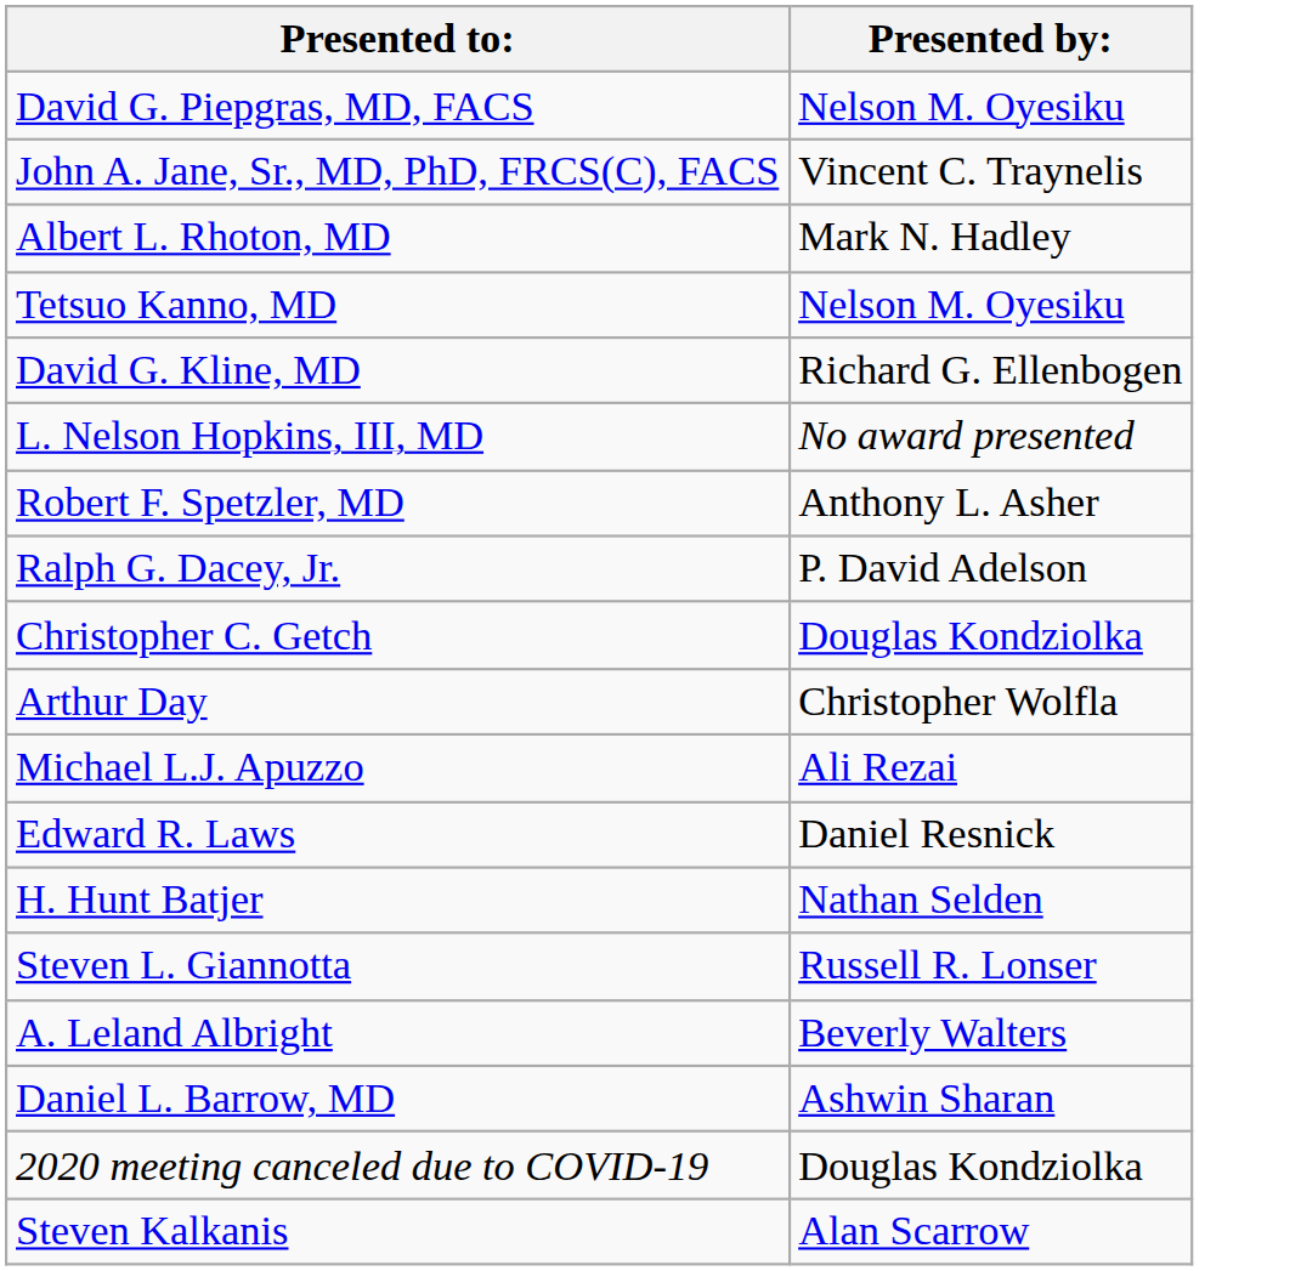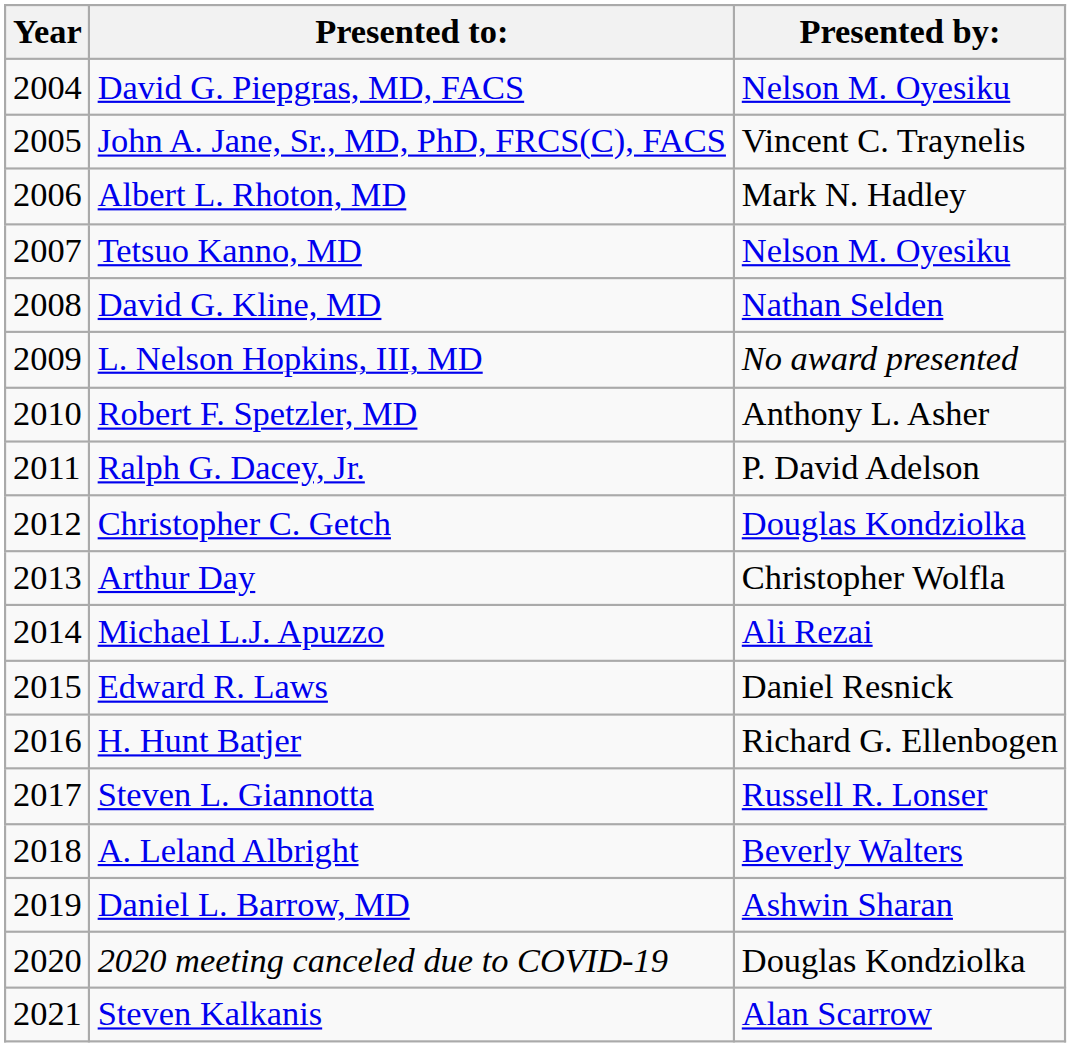 <table class="wikitable">
 <tr>
+<th>Year</th>
 <th>Presented to:</th>
 <th>Presented by:</th>
 </tr>
 <tr>
+<td>2004</td>
 <td><a href='#'>David G. Piepgras, MD, FACS</a></td>
 <td><a href='#'>Nelson M. Oyesiku</a></td>
 </tr>
 <tr>
+<td>2005</td>
 <td><a href='#'>John A. Jane, Sr., MD, PhD, FRCS(C), FACS</a></td>
 <td>Vincent C. Traynelis</td>
 </tr>
 <tr>
+<td>2006</td>
 <td><a href='#'>Albert L. Rhoton, MD</a></td>
 <td>Mark N. Hadley</td>
 </tr>
 <tr>
+<td>2007</td>
 <td><a href='#'>Tetsuo Kanno, MD</a></td>
 <td><a href='#'>Nelson M. Oyesiku</a></td>
 </tr>
 <tr>
+<td>2008</td>
 <td><a href='#'>David G. Kline, MD</a></td>
-<td>Richard G. Ellenbogen</td>
+<td><a href='#'>Nathan Selden</a></td>
 </tr>
 <tr>
+<td>2009</td>
 <td><a href='#'>L. Nelson Hopkins, III, MD</a></td>
 <td><em>No award presented</em></td>
 </tr>
 <tr>
+<td>2010</td>
 <td><a href='#'>Robert F. Spetzler, MD</a></td>
 <td>Anthony L. Asher</td>
 </tr>
 <tr>
+<td>2011</td>
 <td><a href='#'>Ralph G. Dacey, Jr.</a></td>
 <td>P. David Adelson</td>
 </tr>
 <tr>
+<td>2012</td>
 <td><a href='#'>Christopher C. Getch</a></td>
 <td><a href='#'>Douglas Kondziolka</a></td>
 </tr>
 <tr>
+<td>2013</td>
 <td><a href='#'>Arthur Day</a></td>
 <td>Christopher Wolfla</td>
 </tr>
 <tr>
+<td>2014</td>
 <td><a href='#'>Michael L.J. Apuzzo</a></td>
 <td><a href='#'>Ali Rezai</a></td>
 </tr>
 <tr>
+<td>2015</td>
 <td><a href='#'>Edward R. Laws</a></td>
 <td>Daniel Resnick</td>
 </tr>
 <tr>
+<td>2016</td>
 <td><a href='#'>H. Hunt Batjer</a></td>
-<td><a href='#'>Nathan Selden</a></td>
+<td>Richard G. Ellenbogen</td>
 </tr>
 <tr>
+<td>2017</td>
 <td><a href='#'>Steven L. Giannotta</a></td>
 <td><a href='#'>Russell R. Lonser</a></td>
 </tr>
 <tr>
+<td>2018</td>
 <td><a href='#'>A. Leland Albright</a></td>
 <td><a href='#'>Beverly Walters</a></td>
 </tr>
 <tr>
+<td>2019</td>
 <td><a href='#'>Daniel L. Barrow, MD</a></td>
 <td><a href='#'>Ashwin Sharan</a></td>
 </tr>
 <tr>
+<td>2020</td>
 <td><em>2020 meeting canceled due to COVID-19</em></td>
 <td>Douglas Kondziolka</td>
 </tr>
 <tr>
+<td>2021</td>
 <td><a href='#'>Steven Kalkanis</a></td>
 <td><a href='#'>Alan Scarrow</a></td>
 </tr>
 </table>
